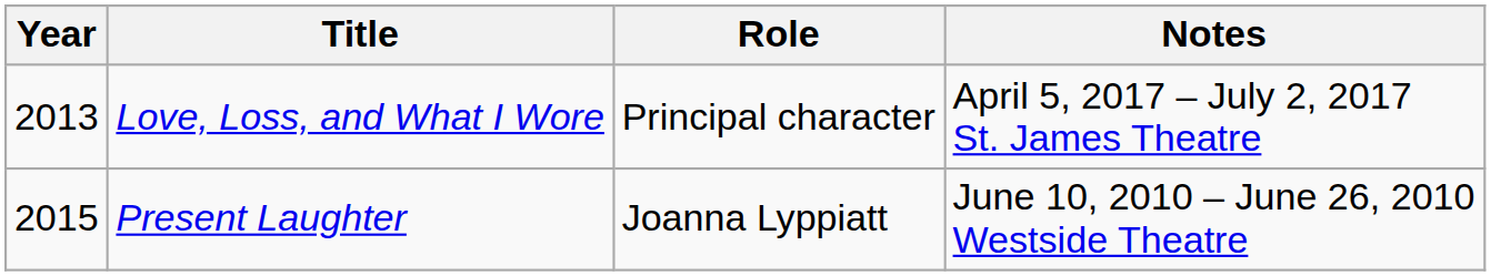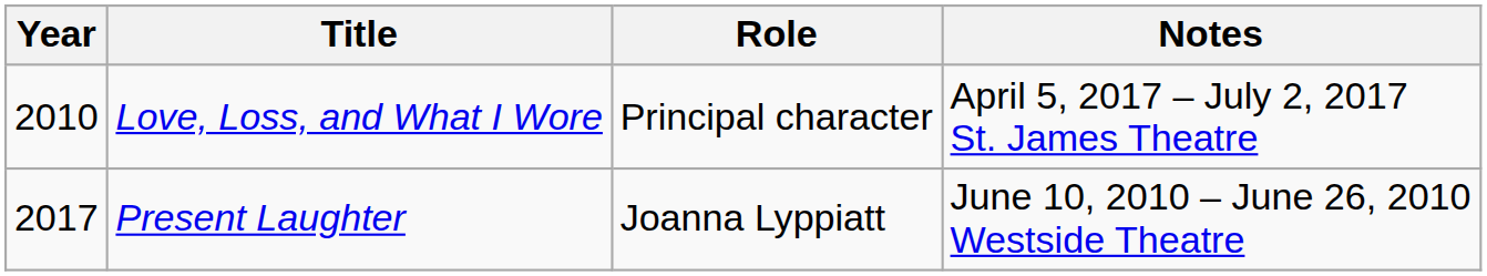 <table class="wikitable sortable">
 <tr>
 <th>Year</th>
 <th>Title</th>
 <th>Role</th>
 <th class="unsortable">Notes</th>
 </tr>
 <tr>
-<td>2013</td>
+<td>2010</td>
 <td><em><a href='#'>Love, Loss, and What I Wore</a></em></td>
 <td>Principal character</td>
 <td>April 5, 2017 – July 2, 2017 <br> <a href='#'>St. James Theatre</a></td>
 </tr>
 <tr>
-<td>2015</td>
+<td>2017</td>
 <td><em><a href='#'>Present Laughter</a></em></td>
 <td>Joanna Lyppiatt</td>
 <td>June 10, 2010 – June 26, 2010 <br> <a href='#'>Westside Theatre</a></td>
 </tr>
 </table>
